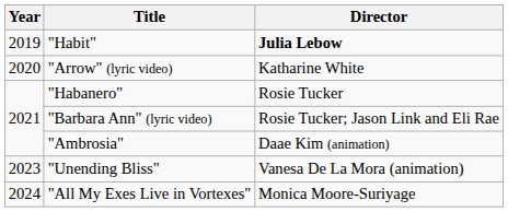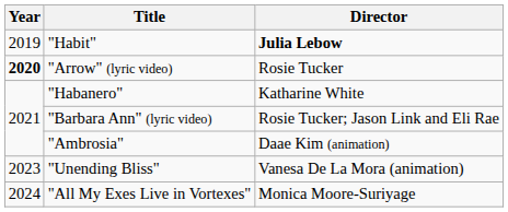 <table class="wikitable">
 <tr>
 <th>Year</th>
 <th>Title</th>
 <th>Director</th>
 </tr>
 <tr>
 <td>2019</td>
 <td>"Habit"</td>
 <td><strong>Julia Lebow</strong></td>
 </tr>
 <tr>
-<td>2020</td>
+<td><strong>2020</strong></td>
 <td>"Arrow" <small>(lyric video)</small></td>
-<td>Katharine White</td>
+<td>Rosie Tucker</td>
 </tr>
 <tr>
 <td rowspan="3">2021</td>
 <td>"Habanero"</td>
-<td>Rosie Tucker</td>
+<td>Katharine White</td>
 </tr>
 <tr>
 <td>"Barbara Ann" <small>(lyric video)</small></td>
 <td>Rosie Tucker; Jason Link and Eli Rae</td>
 </tr>
 <tr>
 <td>"Ambrosia"</td>
 <td>Daae Kim <small>(animation)</small></td>
 </tr>
 <tr>
 <td>2023</td>
 <td>"Unending Bliss"</td>
 <td>Vanesa De La Mora (animation)</td>
 </tr>
 <tr>
 <td>2024</td>
 <td>"All My Exes Live in Vortexes"</td>
 <td>Monica Moore-Suriyage</td>
 </tr>
 </table>
